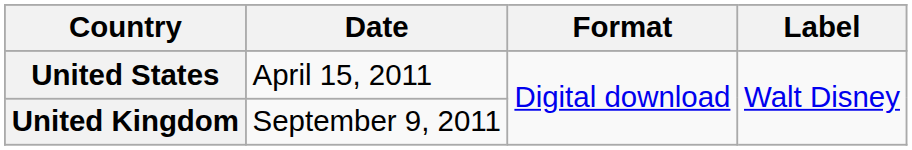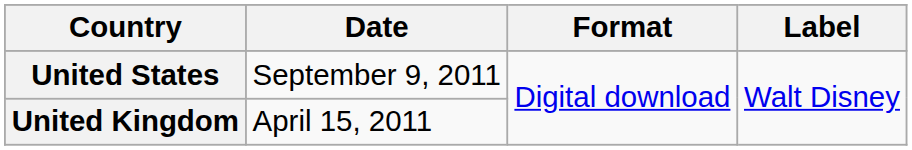 <table class="wikitable plainrowheaders">
 <tr>
 <th scope="col">Country</th>
 <th scope="col">Date</th>
 <th scope="col">Format</th>
 <th scope="col">Label</th>
 </tr>
 <tr>
 <th scope="row">United States</th>
-<td>April 15, 2011</td>
+<td>September 9, 2011</td>
 <td rowspan="2"><a href='#'>Digital download</a></td>
 <td rowspan="2"><a href='#'>Walt Disney</a></td>
 </tr>
 <tr>
 <th scope="row">United Kingdom</th>
-<td>September 9, 2011</td>
+<td>April 15, 2011</td>
 </tr>
 </table>
